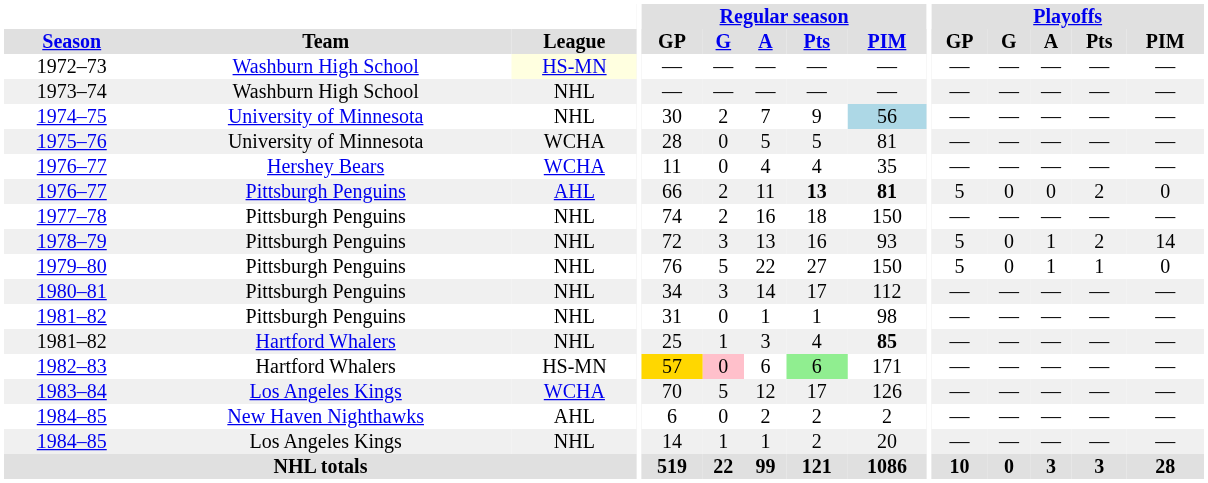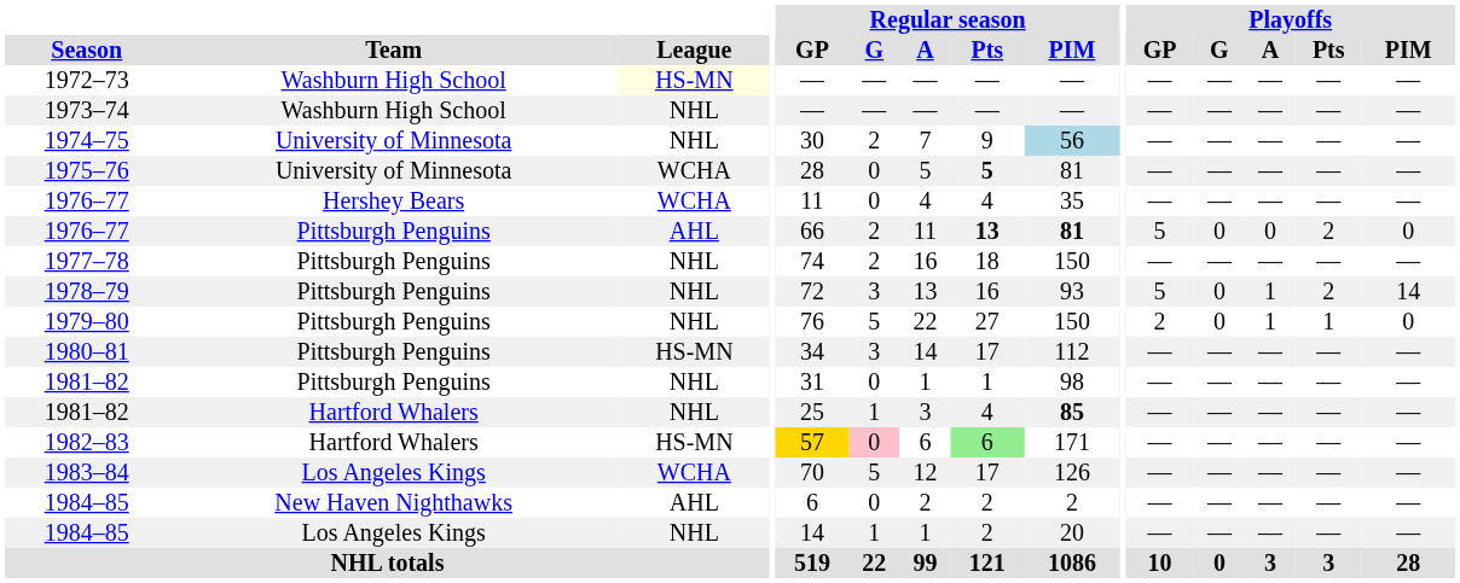 <table border="0" cellpadding="1" cellspacing="0" style="text-align:center; width:60em">
 <tr bgcolor="#e0e0e0">
 <th colspan="3" bgcolor="#ffffff"></th>
 <th rowspan="100" bgcolor="#ffffff"></th>
 <th colspan="5"><a href='#'>Regular season</a></th>
 <th rowspan="100" bgcolor="#ffffff"></th>
 <th colspan="5"><a href='#'>Playoffs</a></th>
 </tr>
 <tr bgcolor="#e0e0e0">
 <th><a href='#'>Season</a></th>
 <th>Team</th>
 <th>League</th>
 <th>GP</th>
 <th><a href='#'>G</a></th>
 <th><a href='#'>A</a></th>
 <th><a href='#'>Pts</a></th>
 <th><a href='#'>PIM</a></th>
 <th>GP</th>
 <th>G</th>
 <th>A</th>
 <th>Pts</th>
 <th>PIM</th>
 </tr>
 <tr>
 <td>1972–73</td>
 <td><a href='#'>Washburn High School</a></td>
 <td style="background: lightyellow;"><a href='#'>HS-MN</a></td>
 <td>—</td>
 <td>—</td>
 <td>—</td>
 <td>—</td>
 <td>—</td>
 <td>—</td>
 <td>—</td>
 <td>—</td>
 <td>—</td>
 <td>—</td>
 </tr>
 <tr bgcolor="#f0f0f0">
 <td>1973–74</td>
 <td>Washburn High School</td>
 <td>NHL</td>
 <td>—</td>
 <td>—</td>
 <td>—</td>
 <td>—</td>
 <td>—</td>
 <td>—</td>
 <td>—</td>
 <td>—</td>
 <td>—</td>
 <td>—</td>
 </tr>
 <tr>
 <td><a href='#'>1974–75</a></td>
 <td><a href='#'>University of Minnesota</a></td>
 <td>NHL</td>
 <td>30</td>
 <td>2</td>
 <td>7</td>
 <td>9</td>
 <td style="background: lightblue;">56</td>
 <td>—</td>
 <td>—</td>
 <td>—</td>
 <td>—</td>
 <td>—</td>
 </tr>
 <tr bgcolor="#f0f0f0">
 <td><a href='#'>1975–76</a></td>
 <td>University of Minnesota</td>
 <td>WCHA</td>
 <td>28</td>
 <td>0</td>
 <td>5</td>
-<td>5</td>
+<td><strong>5</strong></td>
 <td>81</td>
 <td>—</td>
 <td>—</td>
 <td>—</td>
 <td>—</td>
 <td>—</td>
 </tr>
 <tr>
 <td><a href='#'>1976–77</a></td>
 <td><a href='#'>Hershey Bears</a></td>
 <td><a href='#'>WCHA</a></td>
 <td>11</td>
 <td>0</td>
 <td>4</td>
 <td>4</td>
 <td>35</td>
 <td>—</td>
 <td>—</td>
 <td>—</td>
 <td>—</td>
 <td>—</td>
 </tr>
 <tr bgcolor="#f0f0f0">
 <td><a href='#'>1976–77</a></td>
 <td><a href='#'>Pittsburgh Penguins</a></td>
 <td><a href='#'>AHL</a></td>
 <td>66</td>
 <td>2</td>
 <td>11</td>
 <td><strong>13</strong></td>
 <td><strong>81</strong></td>
 <td>5</td>
 <td>0</td>
 <td>0</td>
 <td>2</td>
 <td>0</td>
 </tr>
 <tr>
 <td><a href='#'>1977–78</a></td>
 <td>Pittsburgh Penguins</td>
 <td>NHL</td>
 <td>74</td>
 <td>2</td>
 <td>16</td>
 <td>18</td>
 <td>150</td>
 <td>—</td>
 <td>—</td>
 <td>—</td>
 <td>—</td>
 <td>—</td>
 </tr>
 <tr bgcolor="#f0f0f0">
 <td><a href='#'>1978–79</a></td>
 <td>Pittsburgh Penguins</td>
 <td>NHL</td>
 <td>72</td>
 <td>3</td>
 <td>13</td>
 <td>16</td>
 <td>93</td>
 <td>5</td>
 <td>0</td>
 <td>1</td>
 <td>2</td>
 <td>14</td>
 </tr>
 <tr>
 <td><a href='#'>1979–80</a></td>
 <td>Pittsburgh Penguins</td>
 <td>NHL</td>
 <td>76</td>
 <td>5</td>
 <td>22</td>
 <td>27</td>
 <td>150</td>
-<td>5</td>
+<td>2</td>
 <td>0</td>
 <td>1</td>
 <td>1</td>
 <td>0</td>
 </tr>
 <tr bgcolor="#f0f0f0">
 <td><a href='#'>1980–81</a></td>
 <td>Pittsburgh Penguins</td>
-<td>NHL</td>
+<td>HS-MN</td>
 <td>34</td>
 <td>3</td>
 <td>14</td>
 <td>17</td>
 <td>112</td>
 <td>—</td>
 <td>—</td>
 <td>—</td>
 <td>—</td>
 <td>—</td>
 </tr>
 <tr>
 <td><a href='#'>1981–82</a></td>
 <td>Pittsburgh Penguins</td>
 <td>NHL</td>
 <td>31</td>
 <td>0</td>
 <td>1</td>
 <td>1</td>
 <td>98</td>
 <td>—</td>
 <td>—</td>
 <td>—</td>
 <td>—</td>
 <td>—</td>
 </tr>
 <tr bgcolor="#f0f0f0">
 <td>1981–82</td>
 <td><a href='#'>Hartford Whalers</a></td>
 <td>NHL</td>
 <td>25</td>
 <td>1</td>
 <td>3</td>
 <td>4</td>
 <td><strong>85</strong></td>
 <td>—</td>
 <td>—</td>
 <td>—</td>
 <td>—</td>
 <td>—</td>
 </tr>
 <tr>
 <td><a href='#'>1982–83</a></td>
 <td>Hartford Whalers</td>
 <td>HS-MN</td>
 <td style="background: gold;">57</td>
 <td style="background: pink;">0</td>
 <td>6</td>
 <td style="background: lightgreen;">6</td>
 <td>171</td>
 <td>—</td>
 <td>—</td>
 <td>—</td>
 <td>—</td>
 <td>—</td>
 </tr>
 <tr bgcolor="#f0f0f0">
 <td><a href='#'>1983–84</a></td>
 <td><a href='#'>Los Angeles Kings</a></td>
 <td><a href='#'>WCHA</a></td>
 <td>70</td>
 <td>5</td>
 <td>12</td>
 <td>17</td>
 <td>126</td>
 <td>—</td>
 <td>—</td>
 <td>—</td>
 <td>—</td>
 <td>—</td>
 </tr>
 <tr>
 <td><a href='#'>1984–85</a></td>
 <td><a href='#'>New Haven Nighthawks</a></td>
 <td>AHL</td>
 <td>6</td>
 <td>0</td>
 <td>2</td>
 <td>2</td>
 <td>2</td>
 <td>—</td>
 <td>—</td>
 <td>—</td>
 <td>—</td>
 <td>—</td>
 </tr>
 <tr bgcolor="#f0f0f0">
 <td><a href='#'>1984–85</a></td>
 <td>Los Angeles Kings</td>
 <td>NHL</td>
 <td>14</td>
 <td>1</td>
 <td>1</td>
 <td>2</td>
 <td>20</td>
 <td>—</td>
 <td>—</td>
 <td>—</td>
 <td>—</td>
 <td>—</td>
 </tr>
 <tr bgcolor="#e0e0e0">
 <th colspan="3">NHL totals</th>
 <th>519</th>
 <th>22</th>
 <th>99</th>
 <th>121</th>
 <th>1086</th>
 <th>10</th>
 <th>0</th>
 <th>3</th>
 <th>3</th>
 <th>28</th>
 </tr>
 </table>
